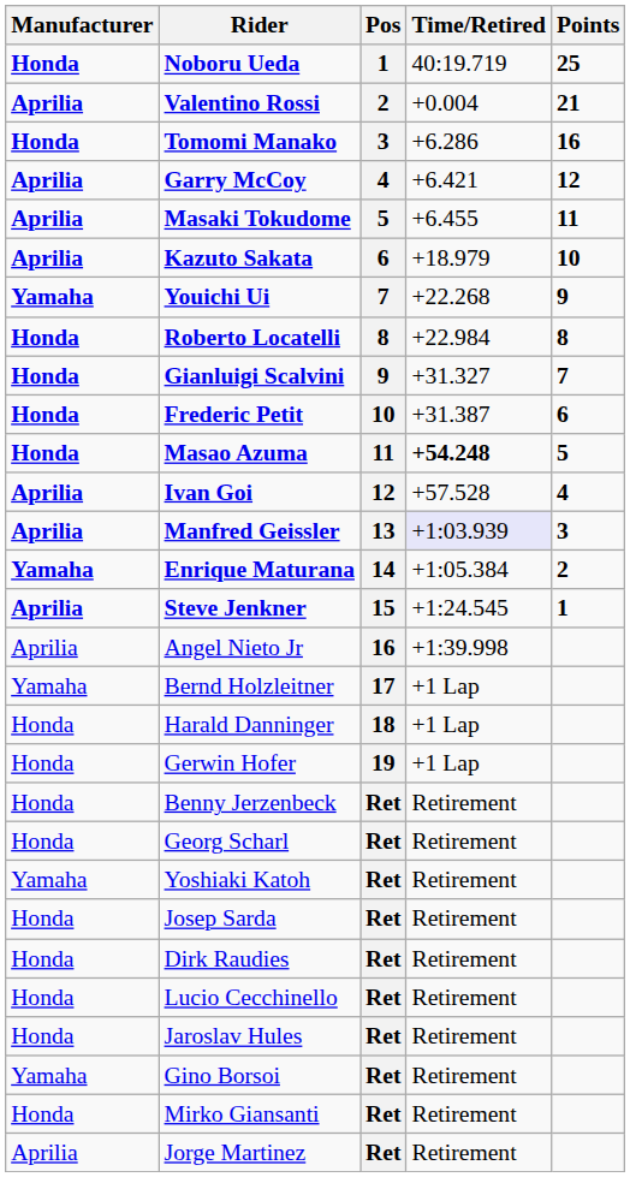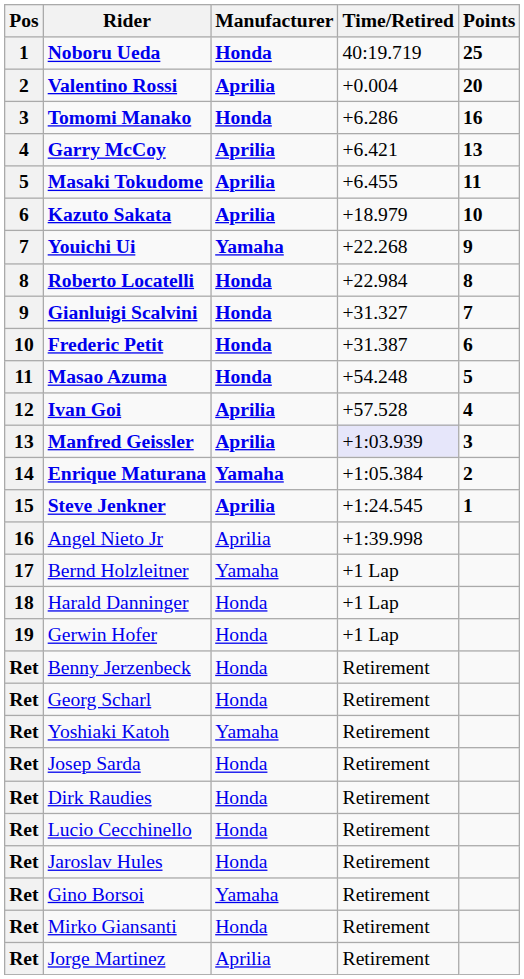 <table class="wikitable" style="font-size: 95%;">
 <tr>
+<th>Pos</th>
+<th>Rider</th>
 <th>Manufacturer</th>
-<th>Rider</th>
-<th>Pos</th>
 <th>Time/Retired</th>
 <th>Points</th>
 </tr>
 <tr>
+<th>1</th>
+<td> <strong><a href='#'>Noboru Ueda</a></strong></td>
 <td><strong><a href='#'>Honda</a></strong></td>
-<td> <strong><a href='#'>Noboru Ueda</a></strong></td>
-<th>1</th>
 <td>40:19.719</td>
 <td><strong>25</strong></td>
 </tr>
 <tr>
+<th>2</th>
+<td> <strong><a href='#'>Valentino Rossi</a></strong></td>
 <td><strong><a href='#'>Aprilia</a></strong></td>
-<td> <strong><a href='#'>Valentino Rossi</a></strong></td>
-<th>2</th>
 <td>+0.004</td>
-<td><strong>21</strong></td>
+<td><strong>20</strong></td>
 </tr>
 <tr>
+<th>3</th>
+<td> <strong><a href='#'>Tomomi Manako</a></strong></td>
 <td><strong><a href='#'>Honda</a></strong></td>
-<td> <strong><a href='#'>Tomomi Manako</a></strong></td>
-<th>3</th>
 <td>+6.286</td>
 <td><strong>16</strong></td>
 </tr>
 <tr>
+<th>4</th>
+<td> <strong><a href='#'>Garry McCoy</a></strong></td>
 <td><strong><a href='#'>Aprilia</a></strong></td>
-<td> <strong><a href='#'>Garry McCoy</a></strong></td>
-<th>4</th>
 <td>+6.421</td>
-<td><strong>12</strong></td>
+<td><strong>13</strong></td>
 </tr>
 <tr>
+<th>5</th>
+<td> <strong><a href='#'>Masaki Tokudome</a></strong></td>
 <td><strong><a href='#'>Aprilia</a></strong></td>
-<td> <strong><a href='#'>Masaki Tokudome</a></strong></td>
-<th>5</th>
 <td>+6.455</td>
 <td><strong>11</strong></td>
 </tr>
 <tr>
+<th>6</th>
+<td> <strong><a href='#'>Kazuto Sakata</a></strong></td>
 <td><strong><a href='#'>Aprilia</a></strong></td>
-<td> <strong><a href='#'>Kazuto Sakata</a></strong></td>
-<th>6</th>
 <td>+18.979</td>
 <td><strong>10</strong></td>
 </tr>
 <tr>
+<th>7</th>
+<td> <strong><a href='#'>Youichi Ui</a></strong></td>
 <td><strong><a href='#'>Yamaha</a></strong></td>
-<td> <strong><a href='#'>Youichi Ui</a></strong></td>
-<th>7</th>
 <td>+22.268</td>
 <td><strong>9</strong></td>
 </tr>
 <tr>
+<th>8</th>
+<td> <strong><a href='#'>Roberto Locatelli</a></strong></td>
 <td><strong><a href='#'>Honda</a></strong></td>
-<td> <strong><a href='#'>Roberto Locatelli</a></strong></td>
-<th>8</th>
 <td>+22.984</td>
 <td><strong>8</strong></td>
 </tr>
 <tr>
+<th>9</th>
+<td> <strong><a href='#'>Gianluigi Scalvini</a></strong></td>
 <td><strong><a href='#'>Honda</a></strong></td>
-<td> <strong><a href='#'>Gianluigi Scalvini</a></strong></td>
-<th>9</th>
 <td>+31.327</td>
 <td><strong>7</strong></td>
 </tr>
 <tr>
+<th>10</th>
+<td> <strong><a href='#'>Frederic Petit</a></strong></td>
 <td><strong><a href='#'>Honda</a></strong></td>
-<td> <strong><a href='#'>Frederic Petit</a></strong></td>
-<th>10</th>
 <td>+31.387</td>
 <td><strong>6</strong></td>
 </tr>
 <tr>
+<th>11</th>
+<td> <strong><a href='#'>Masao Azuma</a></strong></td>
 <td><strong><a href='#'>Honda</a></strong></td>
-<td> <strong><a href='#'>Masao Azuma</a></strong></td>
-<th>11</th>
-<td><strong>+54.248</strong></td>
+<td>+54.248</td>
 <td><strong>5</strong></td>
 </tr>
 <tr>
+<th>12</th>
+<td> <strong><a href='#'>Ivan Goi</a></strong></td>
 <td><strong><a href='#'>Aprilia</a></strong></td>
-<td> <strong><a href='#'>Ivan Goi</a></strong></td>
-<th>12</th>
 <td>+57.528</td>
 <td><strong>4</strong></td>
 </tr>
 <tr>
+<th>13</th>
+<td> <strong><a href='#'>Manfred Geissler</a></strong></td>
 <td><strong><a href='#'>Aprilia</a></strong></td>
-<td> <strong><a href='#'>Manfred Geissler</a></strong></td>
-<th>13</th>
 <td style="background: lavender;">+1:03.939</td>
 <td><strong>3</strong></td>
 </tr>
 <tr>
+<th>14</th>
+<td> <strong><a href='#'>Enrique Maturana</a></strong></td>
 <td><strong><a href='#'>Yamaha</a></strong></td>
-<td> <strong><a href='#'>Enrique Maturana</a></strong></td>
-<th>14</th>
 <td>+1:05.384</td>
 <td><strong>2</strong></td>
 </tr>
 <tr>
+<th>15</th>
+<td> <strong><a href='#'>Steve Jenkner</a></strong></td>
 <td><strong><a href='#'>Aprilia</a></strong></td>
-<td> <strong><a href='#'>Steve Jenkner</a></strong></td>
-<th>15</th>
 <td>+1:24.545</td>
 <td><strong>1</strong></td>
 </tr>
 <tr>
+<th>16</th>
+<td> <a href='#'>Angel Nieto Jr</a></td>
 <td><a href='#'>Aprilia</a></td>
-<td> <a href='#'>Angel Nieto Jr</a></td>
-<th>16</th>
 <td>+1:39.998</td>
 <td></td>
 </tr>
 <tr>
+<th>17</th>
+<td> <a href='#'>Bernd Holzleitner</a></td>
 <td><a href='#'>Yamaha</a></td>
-<td> <a href='#'>Bernd Holzleitner</a></td>
-<th>17</th>
 <td>+1 Lap</td>
 <td></td>
 </tr>
 <tr>
+<th>18</th>
+<td> <a href='#'>Harald Danninger</a></td>
 <td><a href='#'>Honda</a></td>
-<td> <a href='#'>Harald Danninger</a></td>
-<th>18</th>
 <td>+1 Lap</td>
 <td></td>
 </tr>
 <tr>
+<th>19</th>
+<td> <a href='#'>Gerwin Hofer</a></td>
 <td><a href='#'>Honda</a></td>
-<td> <a href='#'>Gerwin Hofer</a></td>
-<th>19</th>
 <td>+1 Lap</td>
 <td></td>
 </tr>
 <tr>
+<th>Ret</th>
+<td> <a href='#'>Benny Jerzenbeck</a></td>
 <td><a href='#'>Honda</a></td>
-<td> <a href='#'>Benny Jerzenbeck</a></td>
-<th>Ret</th>
 <td>Retirement</td>
 <td></td>
 </tr>
 <tr>
+<th>Ret</th>
+<td> <a href='#'>Georg Scharl</a></td>
 <td><a href='#'>Honda</a></td>
-<td> <a href='#'>Georg Scharl</a></td>
-<th>Ret</th>
 <td>Retirement</td>
 <td></td>
 </tr>
 <tr>
+<th>Ret</th>
+<td> <a href='#'>Yoshiaki Katoh</a></td>
 <td><a href='#'>Yamaha</a></td>
-<td> <a href='#'>Yoshiaki Katoh</a></td>
-<th>Ret</th>
 <td>Retirement</td>
 <td></td>
 </tr>
 <tr>
+<th>Ret</th>
+<td> <a href='#'>Josep Sarda</a></td>
 <td><a href='#'>Honda</a></td>
-<td> <a href='#'>Josep Sarda</a></td>
-<th>Ret</th>
 <td>Retirement</td>
 <td></td>
 </tr>
 <tr>
+<th>Ret</th>
+<td> <a href='#'>Dirk Raudies</a></td>
 <td><a href='#'>Honda</a></td>
-<td> <a href='#'>Dirk Raudies</a></td>
-<th>Ret</th>
 <td>Retirement</td>
 <td></td>
 </tr>
 <tr>
+<th>Ret</th>
+<td> <a href='#'>Lucio Cecchinello</a></td>
 <td><a href='#'>Honda</a></td>
-<td> <a href='#'>Lucio Cecchinello</a></td>
-<th>Ret</th>
 <td>Retirement</td>
 <td></td>
 </tr>
 <tr>
+<th>Ret</th>
+<td> <a href='#'>Jaroslav Hules</a></td>
 <td><a href='#'>Honda</a></td>
-<td> <a href='#'>Jaroslav Hules</a></td>
-<th>Ret</th>
 <td>Retirement</td>
 <td></td>
 </tr>
 <tr>
+<th>Ret</th>
+<td> <a href='#'>Gino Borsoi</a></td>
 <td><a href='#'>Yamaha</a></td>
-<td> <a href='#'>Gino Borsoi</a></td>
-<th>Ret</th>
 <td>Retirement</td>
 <td></td>
 </tr>
 <tr>
+<th>Ret</th>
+<td> <a href='#'>Mirko Giansanti</a></td>
 <td><a href='#'>Honda</a></td>
-<td> <a href='#'>Mirko Giansanti</a></td>
-<th>Ret</th>
 <td>Retirement</td>
 <td></td>
 </tr>
 <tr>
+<th>Ret</th>
+<td> <a href='#'>Jorge Martinez</a></td>
 <td><a href='#'>Aprilia</a></td>
-<td> <a href='#'>Jorge Martinez</a></td>
-<th>Ret</th>
 <td>Retirement</td>
 <td></td>
 </tr>
 </table>
